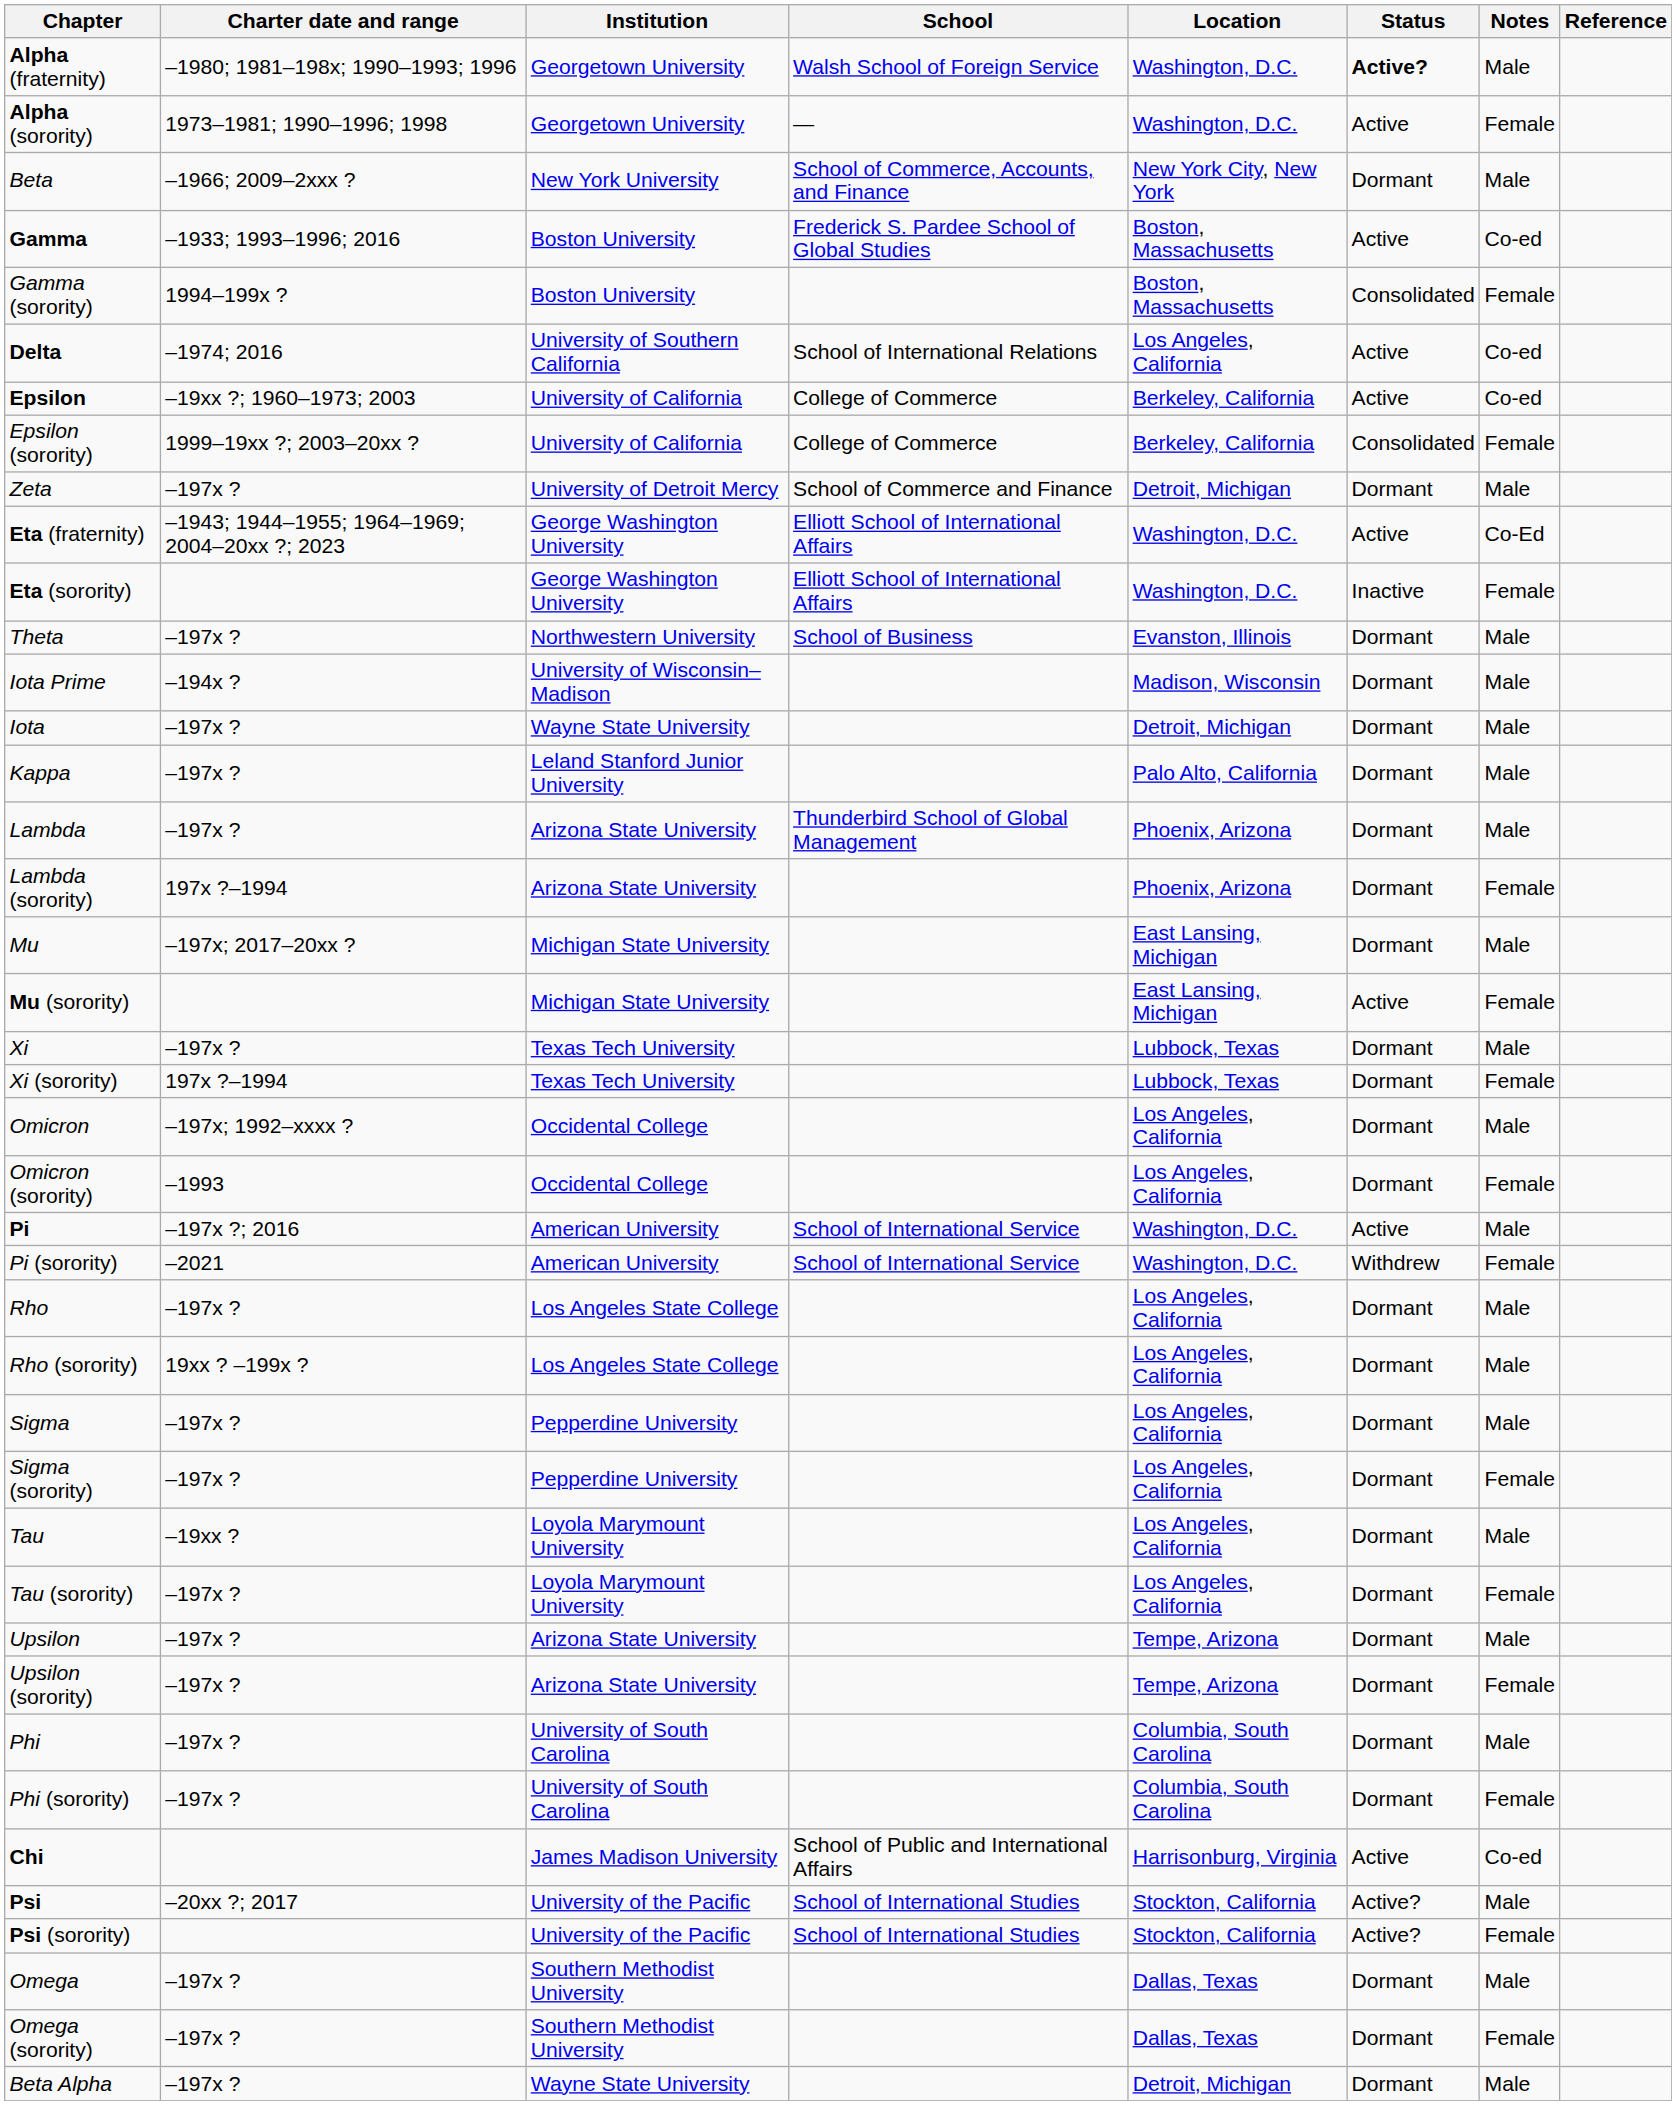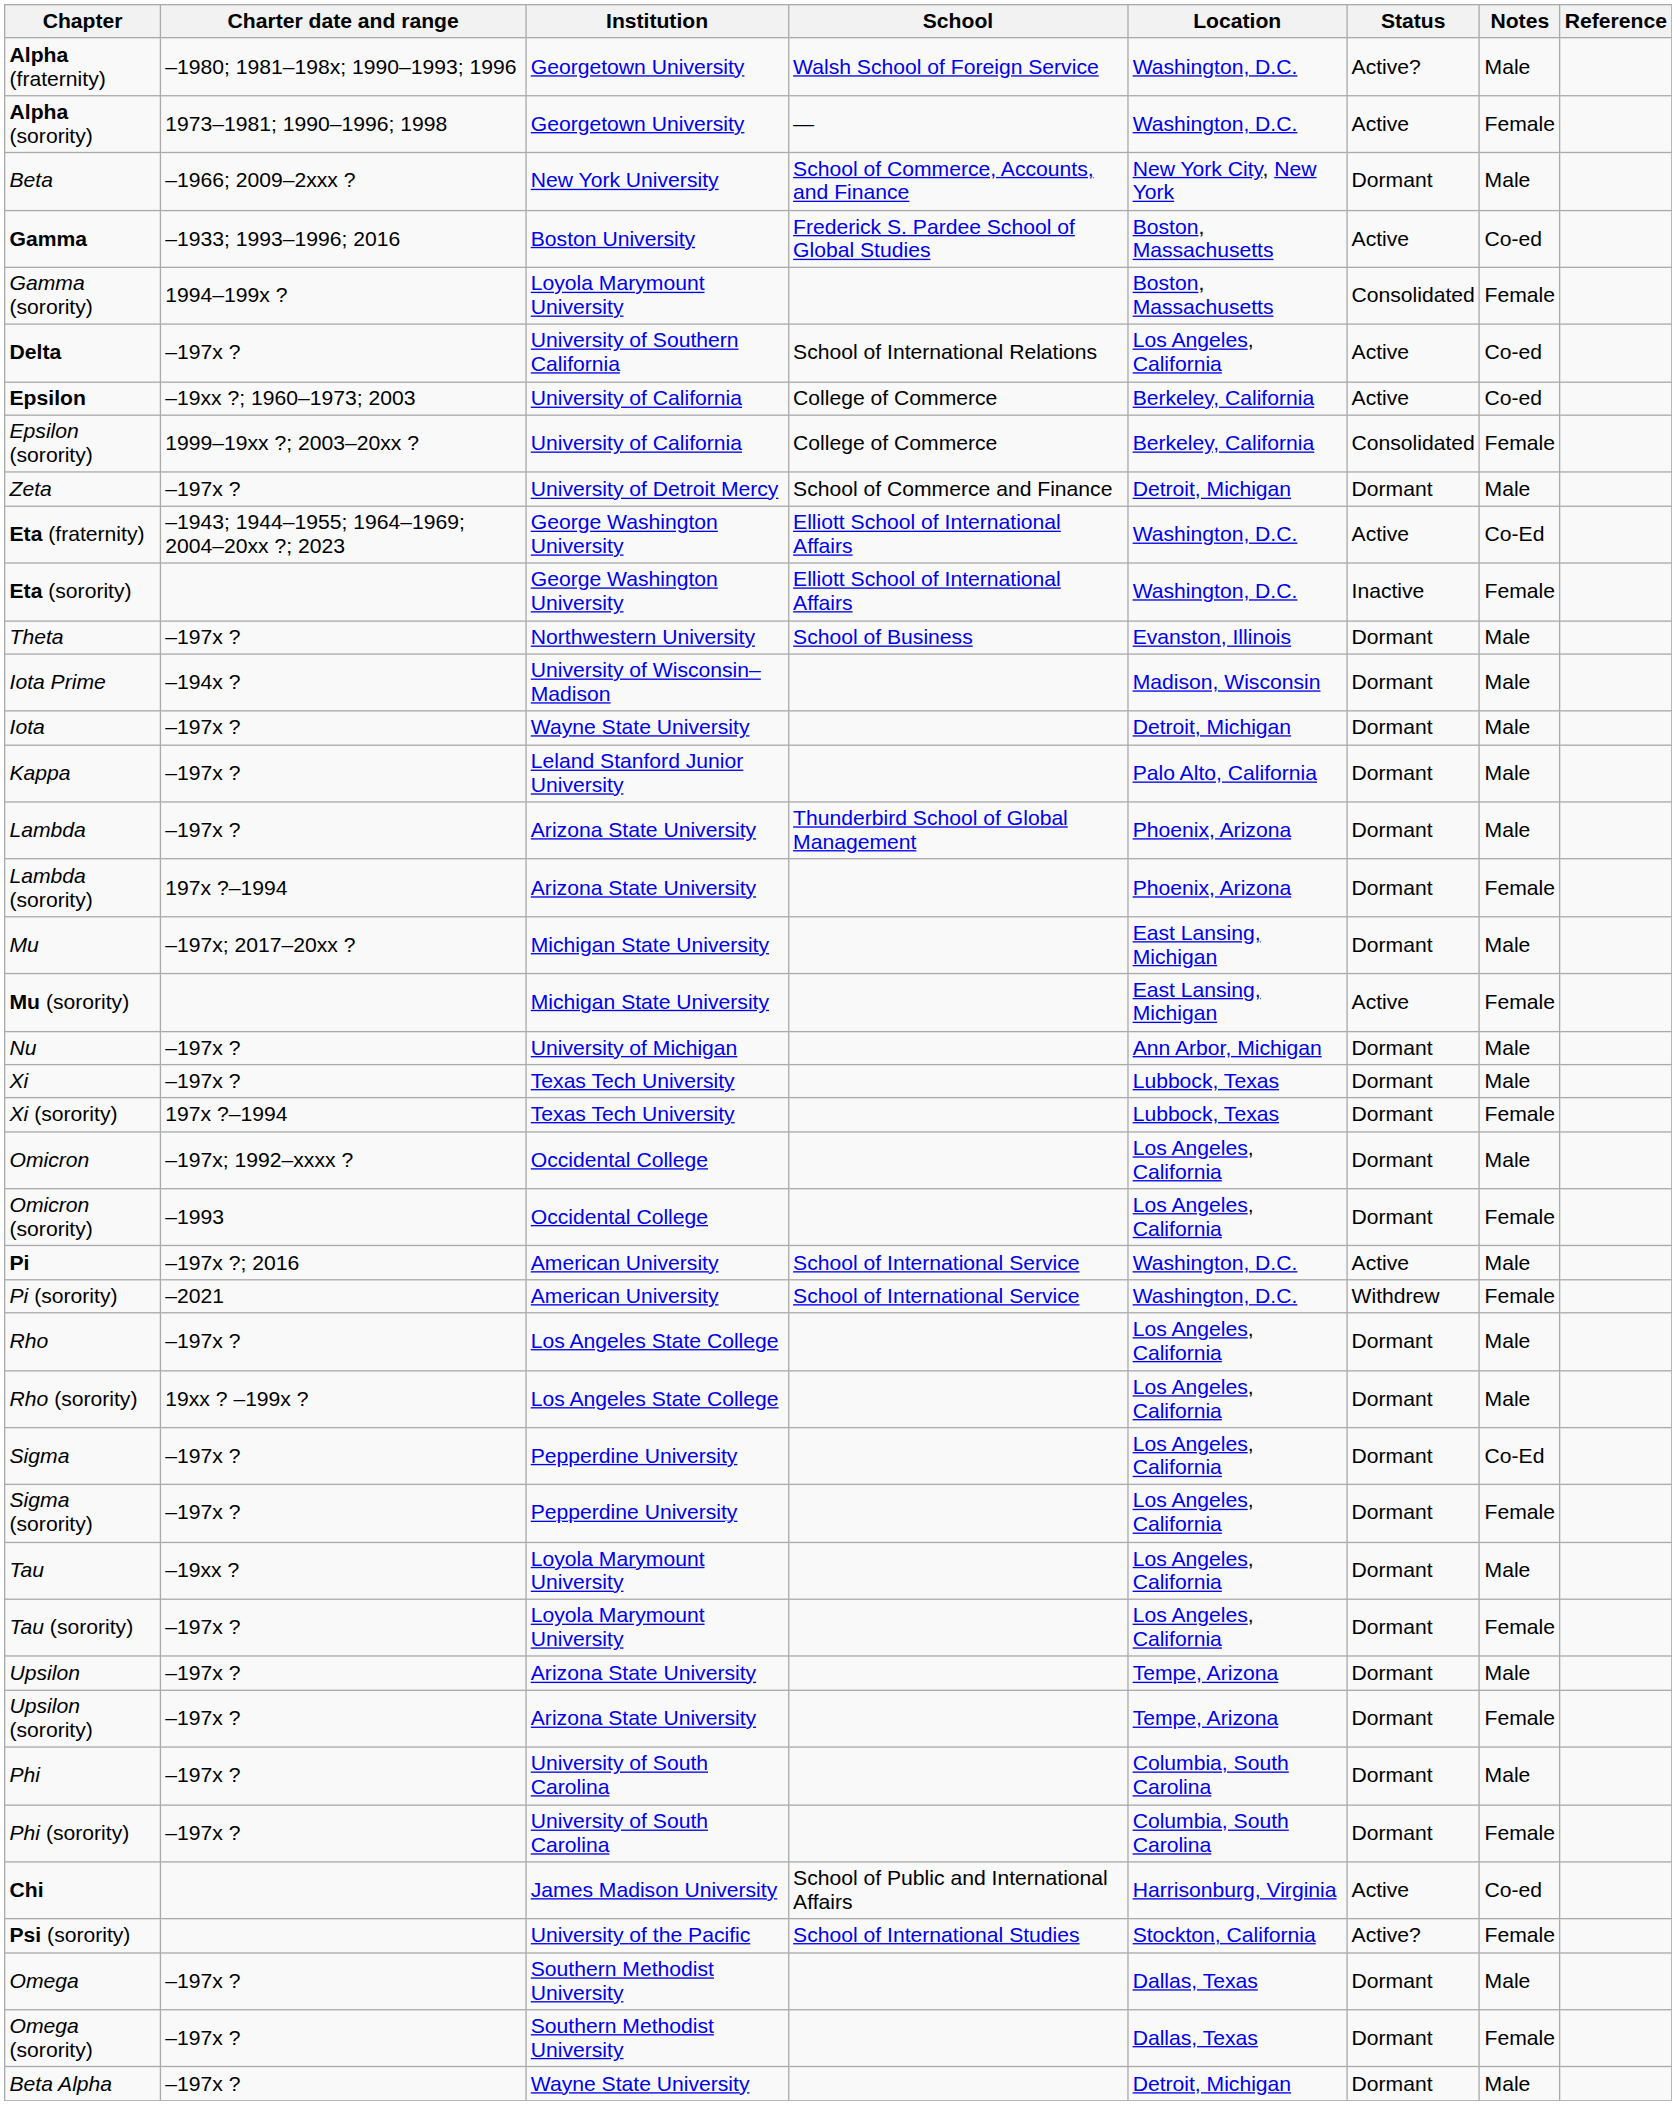 <table class="wikitable sortable" style="width:100%;">
 <tr>
 <th>Chapter</th>
 <th>Charter date and range</th>
 <th>Institution</th>
 <th>School</th>
 <th>Location</th>
 <th>Status</th>
 <th>Notes</th>
 <th>Reference</th>
 </tr>
 <tr>
 <td><strong>Alpha</strong> (fraternity)</td>
 <td>–1980; 1981–198x; 1990–1993; 1996</td>
 <td><a href='#'>Georgetown University</a></td>
 <td><a href='#'>Walsh School of Foreign Service</a></td>
 <td><a href='#'>Washington, D.C.</a></td>
-<td><strong>Active?</strong></td>
+<td>Active?</td>
 <td>Male</td>
 <td></td>
 </tr>
 <tr>
 <td><strong>Alpha</strong> (sorority)</td>
 <td>1973–1981; 1990–1996; 1998</td>
 <td><a href='#'>Georgetown University</a></td>
 <td>—</td>
 <td><a href='#'>Washington, D.C.</a></td>
 <td>Active</td>
 <td>Female</td>
 <td></td>
 </tr>
 <tr>
 <td><em>Beta</em></td>
 <td>–1966; 2009–2xxx ?</td>
 <td><a href='#'>New York University</a></td>
 <td><a href='#'>School of Commerce, Accounts, and Finance</a></td>
 <td><a href='#'>New York City</a>, <a href='#'>New York</a></td>
 <td>Dormant</td>
 <td>Male</td>
 <td></td>
 </tr>
 <tr>
 <td><strong>Gamma</strong></td>
 <td>–1933; 1993–1996; 2016</td>
 <td><a href='#'>Boston University</a></td>
 <td><a href='#'>Frederick S. Pardee School of Global Studies</a></td>
 <td><a href='#'>Boston</a>, <a href='#'>Massachusetts</a></td>
 <td>Active</td>
 <td>Co-ed</td>
 <td></td>
 </tr>
 <tr>
 <td><em>Gamma</em> (sorority)</td>
 <td>1994–199x ?</td>
-<td><a href='#'>Boston University</a></td>
+<td><a href='#'>Loyola Marymount University</a></td>
 <td></td>
 <td><a href='#'>Boston</a>, <a href='#'>Massachusetts</a></td>
 <td>Consolidated</td>
 <td>Female</td>
 <td></td>
 </tr>
 <tr>
 <td><strong>Delta</strong></td>
-<td>–1974; 2016</td>
+<td>–197x ?</td>
 <td><a href='#'>University of Southern California</a></td>
 <td>School of International Relations</td>
 <td><a href='#'>Los Angeles</a>, <a href='#'>California</a></td>
 <td>Active</td>
 <td>Co-ed</td>
 <td></td>
 </tr>
 <tr>
 <td><strong>Epsilon</strong></td>
 <td>–19xx ?; 1960–1973; 2003</td>
 <td><a href='#'>University of California</a></td>
 <td>College of Commerce</td>
 <td><a href='#'>Berkeley, California</a></td>
 <td>Active</td>
 <td>Co-ed</td>
 <td></td>
 </tr>
 <tr>
 <td><em>Epsilon</em> (sorority)</td>
 <td>1999–19xx ?; 2003–20xx ?</td>
 <td><a href='#'>University of California</a></td>
 <td>College of Commerce</td>
 <td><a href='#'>Berkeley, California</a></td>
 <td>Consolidated</td>
 <td>Female</td>
 <td></td>
 </tr>
 <tr>
 <td><em>Zeta</em></td>
 <td>–197x ?</td>
 <td><a href='#'>University of Detroit Mercy</a></td>
 <td>School of Commerce and Finance</td>
 <td><a href='#'>Detroit, Michigan</a></td>
 <td>Dormant</td>
 <td>Male</td>
 <td></td>
 </tr>
 <tr>
 <td><strong>Eta</strong> (fraternity)</td>
 <td>–1943; 1944–1955; 1964–1969; 2004–20xx ?; 2023</td>
 <td><a href='#'>George Washington University</a></td>
 <td><a href='#'>Elliott School of International Affairs</a></td>
 <td><a href='#'>Washington, D.C.</a></td>
 <td>Active</td>
 <td>Co-Ed</td>
 <td></td>
 </tr>
 <tr>
 <td><strong>Eta</strong> (sorority)</td>
 <td></td>
 <td><a href='#'>George Washington University</a></td>
 <td><a href='#'>Elliott School of International Affairs</a></td>
 <td><a href='#'>Washington, D.C.</a></td>
 <td>Inactive</td>
 <td>Female</td>
 <td></td>
 </tr>
 <tr>
 <td><em>Theta</em></td>
 <td>–197x ?</td>
 <td><a href='#'>Northwestern University</a></td>
 <td><a href='#'>School of Business</a></td>
 <td><a href='#'>Evanston, Illinois</a></td>
 <td>Dormant</td>
 <td>Male</td>
 <td></td>
 </tr>
 <tr>
 <td><em>Iota Prime</em></td>
 <td>–194x ?</td>
 <td><a href='#'>University of Wisconsin–Madison</a></td>
 <td></td>
 <td><a href='#'>Madison, Wisconsin</a></td>
 <td>Dormant</td>
 <td>Male</td>
 <td></td>
 </tr>
 <tr>
 <td><em>Iota</em></td>
 <td>–197x ?</td>
 <td><a href='#'>Wayne State University</a></td>
 <td></td>
 <td><a href='#'>Detroit, Michigan</a></td>
 <td>Dormant</td>
 <td>Male</td>
 <td></td>
 </tr>
 <tr>
 <td><em>Kappa</em></td>
 <td>–197x ?</td>
 <td><a href='#'>Leland Stanford Junior University</a></td>
 <td></td>
 <td><a href='#'>Palo Alto, California</a></td>
 <td>Dormant</td>
 <td>Male</td>
 <td></td>
 </tr>
 <tr>
 <td><em>Lambda</em></td>
 <td>–197x ?</td>
 <td><a href='#'>Arizona State University</a></td>
 <td><a href='#'>Thunderbird School of Global Management</a></td>
 <td><a href='#'>Phoenix, Arizona</a></td>
 <td>Dormant</td>
 <td>Male</td>
 <td></td>
 </tr>
 <tr>
 <td><em>Lambda</em> (sorority)</td>
 <td>197x ?–1994</td>
 <td><a href='#'>Arizona State University</a></td>
 <td></td>
 <td><a href='#'>Phoenix, Arizona</a></td>
 <td>Dormant</td>
 <td>Female</td>
 <td></td>
 </tr>
 <tr>
 <td><em>Mu</em></td>
 <td>–197x; 2017–20xx ?</td>
 <td><a href='#'>Michigan State University</a></td>
 <td></td>
 <td><a href='#'>East Lansing, Michigan</a></td>
 <td>Dormant</td>
 <td>Male</td>
 <td></td>
 </tr>
 <tr>
 <td><strong>Mu</strong> (sorority)</td>
 <td></td>
 <td><a href='#'>Michigan State University</a></td>
 <td></td>
 <td><a href='#'>East Lansing, Michigan</a></td>
 <td>Active</td>
 <td>Female</td>
 <td></td>
 </tr>
 <tr>
+<td><em>Nu</em></td>
+<td>–197x ?</td>
+<td><a href='#'>University of Michigan</a></td>
+<td></td>
+<td><a href='#'>Ann Arbor, Michigan</a></td>
+<td>Dormant</td>
+<td>Male</td>
+<td></td>
+</tr>
+<tr>
 <td><em>Xi</em></td>
 <td>–197x ?</td>
 <td><a href='#'>Texas Tech University</a></td>
 <td></td>
 <td><a href='#'>Lubbock, Texas</a></td>
 <td>Dormant</td>
 <td>Male</td>
 <td></td>
 </tr>
 <tr>
 <td><em>Xi</em> (sorority)</td>
 <td>197x ?–1994</td>
 <td><a href='#'>Texas Tech University</a></td>
 <td></td>
 <td><a href='#'>Lubbock, Texas</a></td>
 <td>Dormant</td>
 <td>Female</td>
 <td></td>
 </tr>
 <tr>
 <td><em>Omicron</em></td>
 <td>–197x; 1992–xxxx ?</td>
 <td><a href='#'>Occidental College</a></td>
 <td></td>
 <td><a href='#'>Los Angeles</a>, <a href='#'>California</a></td>
 <td>Dormant</td>
 <td>Male</td>
 <td></td>
 </tr>
 <tr>
 <td><em>Omicron</em> (sorority)</td>
 <td>–1993</td>
 <td><a href='#'>Occidental College</a></td>
 <td></td>
 <td><a href='#'>Los Angeles</a>, <a href='#'>California</a></td>
 <td>Dormant</td>
 <td>Female</td>
 <td></td>
 </tr>
 <tr>
 <td><strong>Pi</strong></td>
 <td>–197x ?; 2016</td>
 <td><a href='#'>American University</a></td>
 <td><a href='#'>School of International Service</a></td>
 <td><a href='#'>Washington, D.C.</a></td>
 <td>Active</td>
 <td>Male</td>
 <td></td>
 </tr>
 <tr>
 <td><em>Pi</em> (sorority)</td>
 <td>–2021</td>
 <td><a href='#'>American University</a></td>
 <td><a href='#'>School of International Service</a></td>
 <td><a href='#'>Washington, D.C.</a></td>
 <td>Withdrew</td>
 <td>Female</td>
 <td></td>
 </tr>
 <tr>
 <td><em>Rho</em></td>
 <td>–197x ?</td>
 <td><a href='#'>Los Angeles State College</a></td>
 <td></td>
 <td><a href='#'>Los Angeles</a>, <a href='#'>California</a></td>
 <td>Dormant</td>
 <td>Male</td>
 <td></td>
 </tr>
 <tr>
 <td><em>Rho</em> (sorority)</td>
 <td>19xx ? –199x ?</td>
 <td><a href='#'>Los Angeles State College</a></td>
 <td></td>
 <td><a href='#'>Los Angeles</a>, <a href='#'>California</a></td>
 <td>Dormant</td>
 <td>Male</td>
 <td></td>
 </tr>
 <tr>
 <td><em>Sigma</em></td>
 <td>–197x ?</td>
 <td><a href='#'>Pepperdine University</a></td>
 <td></td>
 <td><a href='#'>Los Angeles</a>, <a href='#'>California</a></td>
 <td>Dormant</td>
-<td>Male</td>
+<td>Co-Ed</td>
 <td></td>
 </tr>
 <tr>
 <td><em>Sigma</em> (sorority)</td>
 <td>–197x ?</td>
 <td><a href='#'>Pepperdine University</a></td>
 <td></td>
 <td><a href='#'>Los Angeles</a>, <a href='#'>California</a></td>
 <td>Dormant</td>
 <td>Female</td>
 <td></td>
 </tr>
 <tr>
 <td><em>Tau</em></td>
 <td>–19xx ?</td>
 <td><a href='#'>Loyola Marymount University</a></td>
 <td></td>
 <td><a href='#'>Los Angeles</a>, <a href='#'>California</a></td>
 <td>Dormant</td>
 <td>Male</td>
 <td></td>
 </tr>
 <tr>
 <td><em>Tau</em> (sorority)</td>
 <td>–197x ?</td>
 <td><a href='#'>Loyola Marymount University</a></td>
 <td></td>
 <td><a href='#'>Los Angeles</a>, <a href='#'>California</a></td>
 <td>Dormant</td>
 <td>Female</td>
 <td></td>
 </tr>
 <tr>
 <td><em>Upsilon</em></td>
 <td>–197x ?</td>
 <td><a href='#'>Arizona State University</a></td>
 <td></td>
 <td><a href='#'>Tempe, Arizona</a></td>
 <td>Dormant</td>
 <td>Male</td>
 <td></td>
 </tr>
 <tr>
 <td><em>Upsilon</em> (sorority)</td>
 <td>–197x ?</td>
 <td><a href='#'>Arizona State University</a></td>
 <td></td>
 <td><a href='#'>Tempe, Arizona</a></td>
 <td>Dormant</td>
 <td>Female</td>
 <td></td>
 </tr>
 <tr>
 <td><em>Phi</em></td>
 <td>–197x ?</td>
 <td><a href='#'>University of South Carolina</a></td>
 <td></td>
 <td><a href='#'>Columbia, South Carolina</a></td>
 <td>Dormant</td>
 <td>Male</td>
 <td></td>
 </tr>
 <tr>
 <td><em>Phi</em> (sorority)</td>
 <td>–197x ?</td>
 <td><a href='#'>University of South Carolina</a></td>
 <td></td>
 <td><a href='#'>Columbia, South Carolina</a></td>
 <td>Dormant</td>
 <td>Female</td>
 <td></td>
 </tr>
 <tr>
 <td><strong>Chi</strong></td>
 <td></td>
 <td><a href='#'>James Madison University</a></td>
 <td>School of Public and International Affairs</td>
 <td><a href='#'>Harrisonburg, Virginia</a></td>
 <td>Active</td>
 <td>Co-ed</td>
 <td></td>
 </tr>
 <tr>
-<td><strong>Psi</strong></td>
-<td>–20xx ?; 2017</td>
-<td><a href='#'>University of the Pacific</a></td>
-<td><a href='#'>School of International Studies</a></td>
-<td><a href='#'>Stockton, California</a></td>
-<td>Active?</td>
-<td>Male</td>
-<td></td>
-</tr>
-<tr>
 <td><strong>Psi</strong> (sorority)</td>
 <td></td>
 <td><a href='#'>University of the Pacific</a></td>
 <td><a href='#'>School of International Studies</a></td>
 <td><a href='#'>Stockton, California</a></td>
 <td>Active?</td>
 <td>Female</td>
 <td></td>
 </tr>
 <tr>
 <td><em>Omega</em></td>
 <td>–197x ?</td>
 <td><a href='#'>Southern Methodist University</a></td>
 <td></td>
 <td><a href='#'>Dallas, Texas</a></td>
 <td>Dormant</td>
 <td>Male</td>
 <td></td>
 </tr>
 <tr>
 <td><em>Omega</em> (sorority)</td>
 <td>–197x ?</td>
 <td><a href='#'>Southern Methodist University</a></td>
 <td></td>
 <td><a href='#'>Dallas, Texas</a></td>
 <td>Dormant</td>
 <td>Female</td>
 <td></td>
 </tr>
 <tr>
 <td><em>Beta Alpha</em></td>
 <td>–197x ?</td>
 <td><a href='#'>Wayne State University</a></td>
 <td></td>
 <td><a href='#'>Detroit, Michigan</a></td>
 <td>Dormant</td>
 <td>Male</td>
 <td></td>
 </tr>
 </table>
